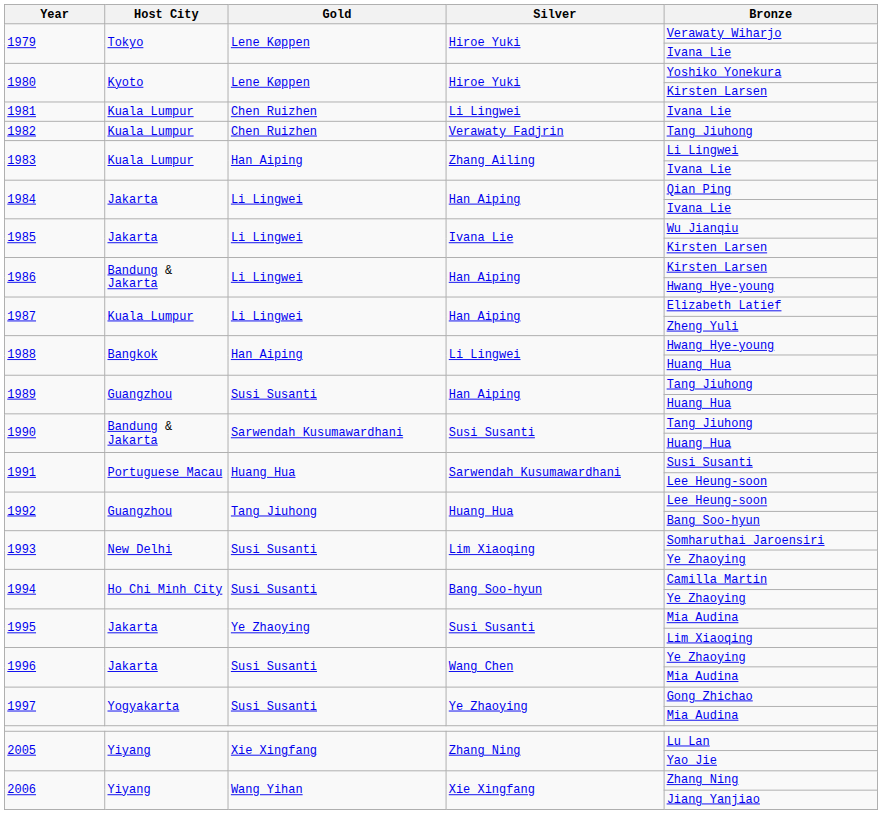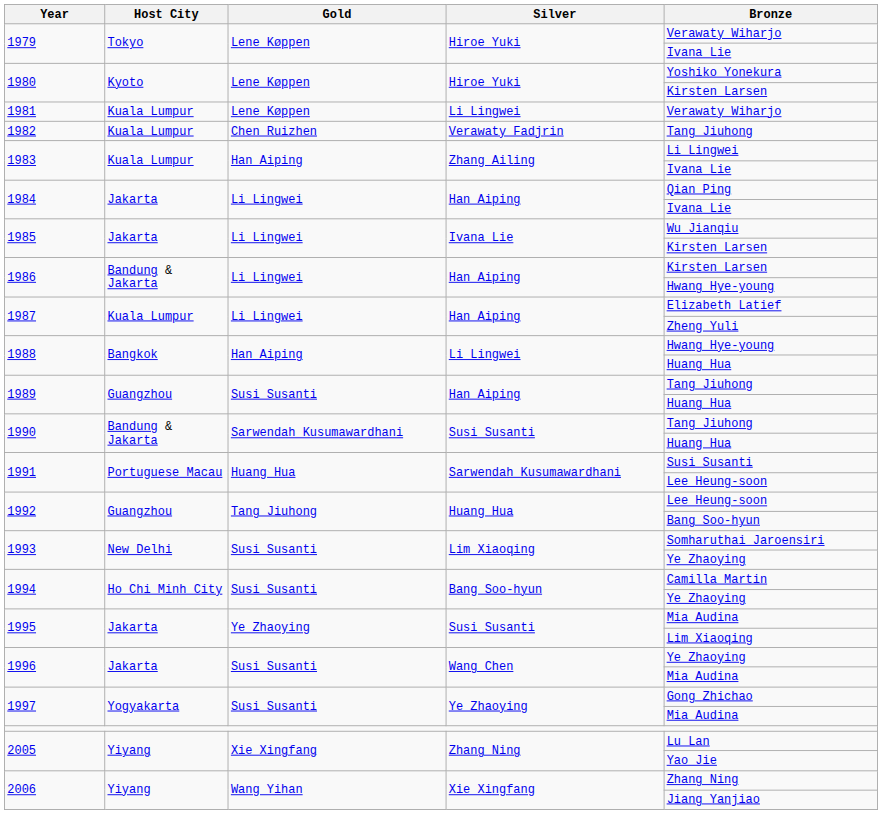 <table class="wikitable" style="text-align: left; width: 950px;">
 <tr>
 <th width="120">Year</th>
 <th width="140">Host City</th>
 <th width="260">Gold</th>
 <th width="260">Silver</th>
 <th width="260">Bronze</th>
 </tr>
 <tr>
 <td rowspan=2><a href='#'>1979</a></td>
 <td rowspan=2><a href='#'>Tokyo</a></td>
 <td rowspan=2> <a href='#'>Lene Køppen</a></td>
 <td rowspan=2> <a href='#'>Hiroe Yuki</a></td>
 <td> <a href='#'>Verawaty Wiharjo</a></td>
 </tr>
 <tr>
 <td> <a href='#'>Ivana Lie</a></td>
 </tr>
 <tr>
 <td rowspan=2><a href='#'>1980</a></td>
 <td rowspan=2><a href='#'>Kyoto</a></td>
 <td rowspan=2> <a href='#'>Lene Køppen</a></td>
 <td rowspan=2> <a href='#'>Hiroe Yuki</a></td>
 <td> <a href='#'>Yoshiko Yonekura</a></td>
 </tr>
 <tr>
 <td> <a href='#'>Kirsten Larsen</a></td>
 </tr>
 <tr>
 <td><a href='#'>1981</a></td>
 <td><a href='#'>Kuala Lumpur</a></td>
-<td> <a href='#'>Chen Ruizhen</a></td>
+<td> <a href='#'>Lene Køppen</a></td>
 <td> <a href='#'>Li Lingwei</a></td>
-<td> <a href='#'>Ivana Lie</a></td>
+<td> <a href='#'>Verawaty Wiharjo</a></td>
 </tr>
 <tr>
 <td><a href='#'>1982</a></td>
 <td><a href='#'>Kuala Lumpur</a></td>
 <td> <a href='#'>Chen Ruizhen</a></td>
 <td> <a href='#'>Verawaty Fadjrin</a></td>
 <td> <a href='#'>Tang Jiuhong</a></td>
 </tr>
 <tr>
 <td rowspan=2><a href='#'>1983</a></td>
 <td rowspan=2><a href='#'>Kuala Lumpur</a></td>
 <td rowspan=2> <a href='#'>Han Aiping</a></td>
 <td rowspan=2> <a href='#'>Zhang Ailing</a></td>
 <td> <a href='#'>Li Lingwei</a></td>
 </tr>
 <tr>
 <td> <a href='#'>Ivana Lie</a></td>
 </tr>
 <tr>
 <td rowspan=2><a href='#'>1984</a></td>
 <td rowspan=2><a href='#'>Jakarta</a></td>
 <td rowspan=2> <a href='#'>Li Lingwei</a></td>
 <td rowspan=2> <a href='#'>Han Aiping</a></td>
 <td> <a href='#'>Qian Ping</a></td>
 </tr>
 <tr>
 <td> <a href='#'>Ivana Lie</a></td>
 </tr>
 <tr>
 <td rowspan=2><a href='#'>1985</a></td>
 <td rowspan=2><a href='#'>Jakarta</a></td>
 <td rowspan=2> <a href='#'>Li Lingwei</a></td>
 <td rowspan=2> <a href='#'>Ivana Lie</a></td>
 <td> <a href='#'>Wu Jianqiu</a></td>
 </tr>
 <tr>
 <td> <a href='#'>Kirsten Larsen</a></td>
 </tr>
 <tr>
 <td rowspan=2><a href='#'>1986</a></td>
 <td rowspan=2><a href='#'>Bandung</a> & <br><a href='#'>Jakarta</a></td>
 <td rowspan=2> <a href='#'>Li Lingwei</a></td>
 <td rowspan=2> <a href='#'>Han Aiping</a></td>
 <td> <a href='#'>Kirsten Larsen</a></td>
 </tr>
 <tr>
 <td> <a href='#'>Hwang Hye-young</a></td>
 </tr>
 <tr>
 <td rowspan=2><a href='#'>1987</a></td>
 <td rowspan=2><a href='#'>Kuala Lumpur</a></td>
 <td rowspan=2> <a href='#'>Li Lingwei</a></td>
 <td rowspan=2> <a href='#'>Han Aiping</a></td>
 <td> <a href='#'>Elizabeth Latief</a></td>
 </tr>
 <tr>
 <td> <a href='#'>Zheng Yuli</a></td>
 </tr>
 <tr>
 <td rowspan=2><a href='#'>1988</a></td>
 <td rowspan=2><a href='#'>Bangkok</a></td>
 <td rowspan=2> <a href='#'>Han Aiping</a></td>
 <td rowspan=2> <a href='#'>Li Lingwei</a></td>
 <td> <a href='#'>Hwang Hye-young</a></td>
 </tr>
 <tr>
 <td> <a href='#'>Huang Hua</a></td>
 </tr>
 <tr>
 <td rowspan=2><a href='#'>1989</a></td>
 <td rowspan=2><a href='#'>Guangzhou</a></td>
 <td rowspan=2> <a href='#'>Susi Susanti</a></td>
 <td rowspan=2> <a href='#'>Han Aiping</a></td>
 <td> <a href='#'>Tang Jiuhong</a></td>
 </tr>
 <tr>
 <td> <a href='#'>Huang Hua</a></td>
 </tr>
 <tr>
 <td rowspan=2><a href='#'>1990</a></td>
 <td rowspan=2><a href='#'>Bandung</a> & <br><a href='#'>Jakarta</a></td>
 <td rowspan=2> <a href='#'>Sarwendah Kusumawardhani</a></td>
 <td rowspan=2> <a href='#'>Susi Susanti</a></td>
 <td> <a href='#'>Tang Jiuhong</a></td>
 </tr>
 <tr>
 <td> <a href='#'>Huang Hua</a></td>
 </tr>
 <tr>
 <td rowspan=2><a href='#'>1991</a></td>
 <td rowspan=2><a href='#'>Portuguese Macau</a></td>
 <td rowspan=2> <a href='#'>Huang Hua</a></td>
 <td rowspan=2> <a href='#'>Sarwendah Kusumawardhani</a></td>
 <td> <a href='#'>Susi Susanti</a></td>
 </tr>
 <tr>
 <td> <a href='#'>Lee Heung-soon</a></td>
 </tr>
 <tr>
 <td rowspan=2><a href='#'>1992</a></td>
 <td rowspan=2><a href='#'>Guangzhou</a></td>
 <td rowspan=2> <a href='#'>Tang Jiuhong</a></td>
 <td rowspan=2> <a href='#'>Huang Hua</a></td>
 <td> <a href='#'>Lee Heung-soon</a></td>
 </tr>
 <tr>
 <td> <a href='#'>Bang Soo-hyun</a></td>
 </tr>
 <tr>
 <td rowspan=2><a href='#'>1993</a></td>
 <td rowspan=2><a href='#'>New Delhi</a></td>
 <td rowspan=2> <a href='#'>Susi Susanti</a></td>
 <td rowspan=2> <a href='#'>Lim Xiaoqing</a></td>
 <td> <a href='#'>Somharuthai Jaroensiri</a></td>
 </tr>
 <tr>
 <td> <a href='#'>Ye Zhaoying</a></td>
 </tr>
 <tr>
 <td rowspan=2><a href='#'>1994</a></td>
 <td rowspan=2><a href='#'>Ho Chi Minh City</a></td>
 <td rowspan=2> <a href='#'>Susi Susanti</a></td>
 <td rowspan=2> <a href='#'>Bang Soo-hyun</a></td>
 <td> <a href='#'>Camilla Martin</a></td>
 </tr>
 <tr>
 <td> <a href='#'>Ye Zhaoying</a></td>
 </tr>
 <tr>
 <td rowspan=2><a href='#'>1995</a></td>
 <td rowspan=2><a href='#'>Jakarta</a></td>
 <td rowspan=2> <a href='#'>Ye Zhaoying</a></td>
 <td rowspan=2> <a href='#'>Susi Susanti</a></td>
 <td> <a href='#'>Mia Audina</a></td>
 </tr>
 <tr>
 <td> <a href='#'>Lim Xiaoqing</a></td>
 </tr>
 <tr>
 <td rowspan=2><a href='#'>1996</a></td>
 <td rowspan=2><a href='#'>Jakarta</a></td>
 <td rowspan=2> <a href='#'>Susi Susanti</a></td>
 <td rowspan=2> <a href='#'>Wang Chen</a></td>
 <td> <a href='#'>Ye Zhaoying</a></td>
 </tr>
 <tr>
 <td> <a href='#'>Mia Audina</a></td>
 </tr>
 <tr>
 <td rowspan=2><a href='#'>1997</a></td>
 <td rowspan=2><a href='#'>Yogyakarta</a></td>
 <td rowspan=2> <a href='#'>Susi Susanti</a></td>
 <td rowspan=2> <a href='#'>Ye Zhaoying</a></td>
 <td> <a href='#'>Gong Zhichao</a></td>
 </tr>
 <tr>
 <td> <a href='#'>Mia Audina</a></td>
 </tr>
 <tr>
 <td colspan=6></td>
 </tr>
 <tr>
 <td rowspan=2><a href='#'>2005</a></td>
 <td rowspan=2><a href='#'>Yiyang</a></td>
 <td rowspan=2> <a href='#'>Xie Xingfang</a></td>
 <td rowspan=2> <a href='#'>Zhang Ning</a></td>
 <td> <a href='#'>Lu Lan</a></td>
 </tr>
 <tr>
 <td> <a href='#'>Yao Jie</a></td>
 </tr>
 <tr>
 <td rowspan=2><a href='#'>2006</a></td>
 <td rowspan=2><a href='#'>Yiyang</a></td>
 <td rowspan=2> <a href='#'>Wang Yihan</a></td>
 <td rowspan=2> <a href='#'>Xie Xingfang</a></td>
 <td> <a href='#'>Zhang Ning</a></td>
 </tr>
 <tr>
 <td> <a href='#'>Jiang Yanjiao</a></td>
 </tr>
 </table>
